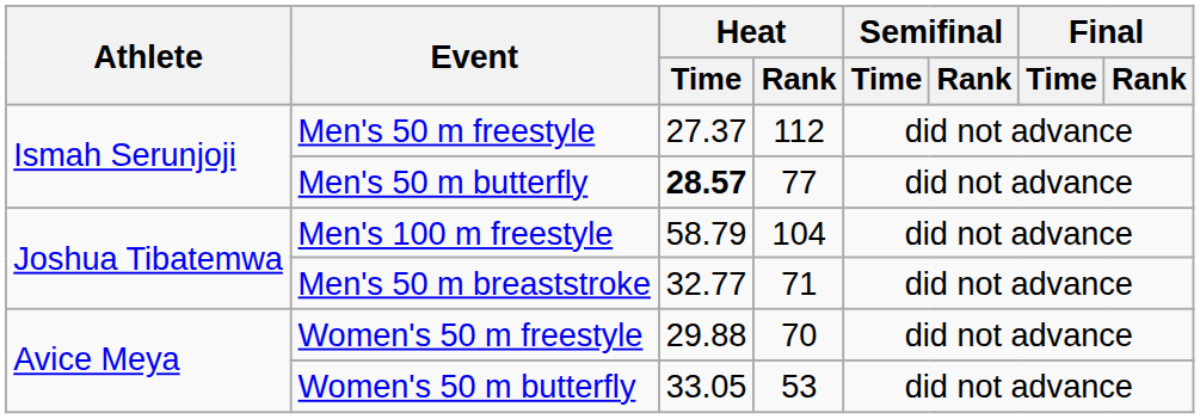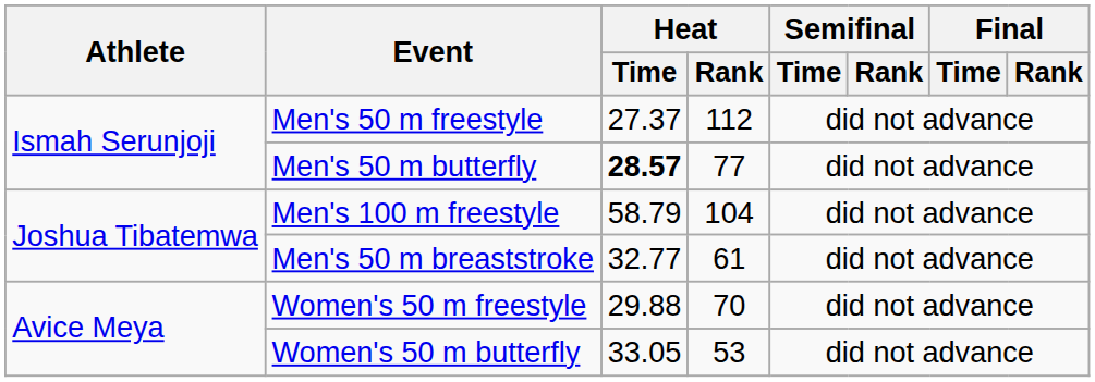 <table class=wikitable style=font-size:90%>
 <tr>
 <th rowspan=2>Athlete</th>
 <th rowspan=2>Event</th>
 <th colspan=2>Heat</th>
 <th colspan=2>Semifinal</th>
 <th colspan=2>Final</th>
 </tr>
 <tr style=font-size:95%>
 <th>Time</th>
 <th>Rank</th>
 <th>Time</th>
 <th>Rank</th>
 <th>Time</th>
 <th>Rank</th>
 </tr>
 <tr align=center>
 <td align=left rowspan=2><a href='#'>Ismah Serunjoji</a></td>
 <td align=left><a href='#'>Men's 50 m freestyle</a></td>
 <td>27.37</td>
 <td>112</td>
 <td colspan=4>did not advance</td>
 </tr>
 <tr align=center>
 <td align=left><a href='#'>Men's 50 m butterfly</a></td>
 <td><strong>28.57</strong></td>
 <td>77</td>
 <td colspan=4>did not advance</td>
 </tr>
 <tr align=center>
 <td align=left rowspan=2><a href='#'>Joshua Tibatemwa</a></td>
 <td align=left><a href='#'>Men's 100 m freestyle</a></td>
 <td>58.79</td>
 <td>104</td>
 <td colspan=4>did not advance</td>
 </tr>
 <tr align=center>
 <td align=left><a href='#'>Men's 50 m breaststroke</a></td>
 <td>32.77</td>
-<td>71</td>
+<td>61</td>
 <td colspan=4>did not advance</td>
 </tr>
 <tr align=center>
 <td align=left rowspan=2><a href='#'>Avice Meya</a></td>
 <td align=left><a href='#'>Women's 50 m freestyle</a></td>
 <td>29.88</td>
 <td>70</td>
 <td colspan=4>did not advance</td>
 </tr>
 <tr align=center>
 <td align=left><a href='#'>Women's 50 m butterfly</a></td>
 <td>33.05</td>
 <td>53</td>
 <td colspan=4>did not advance</td>
 </tr>
 </table>
